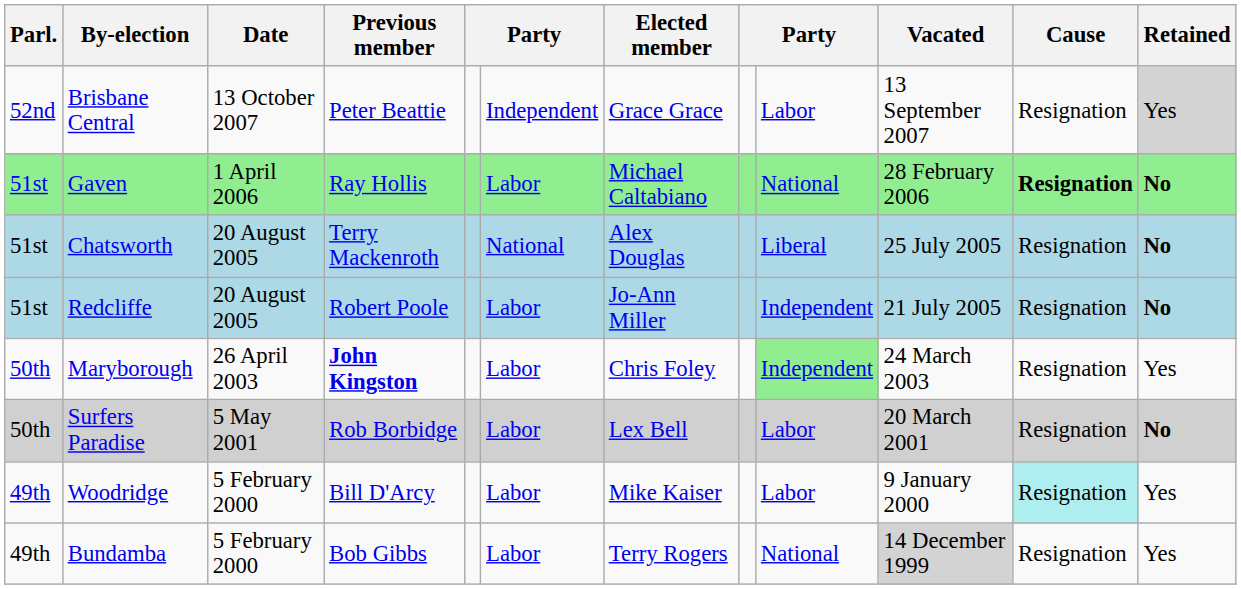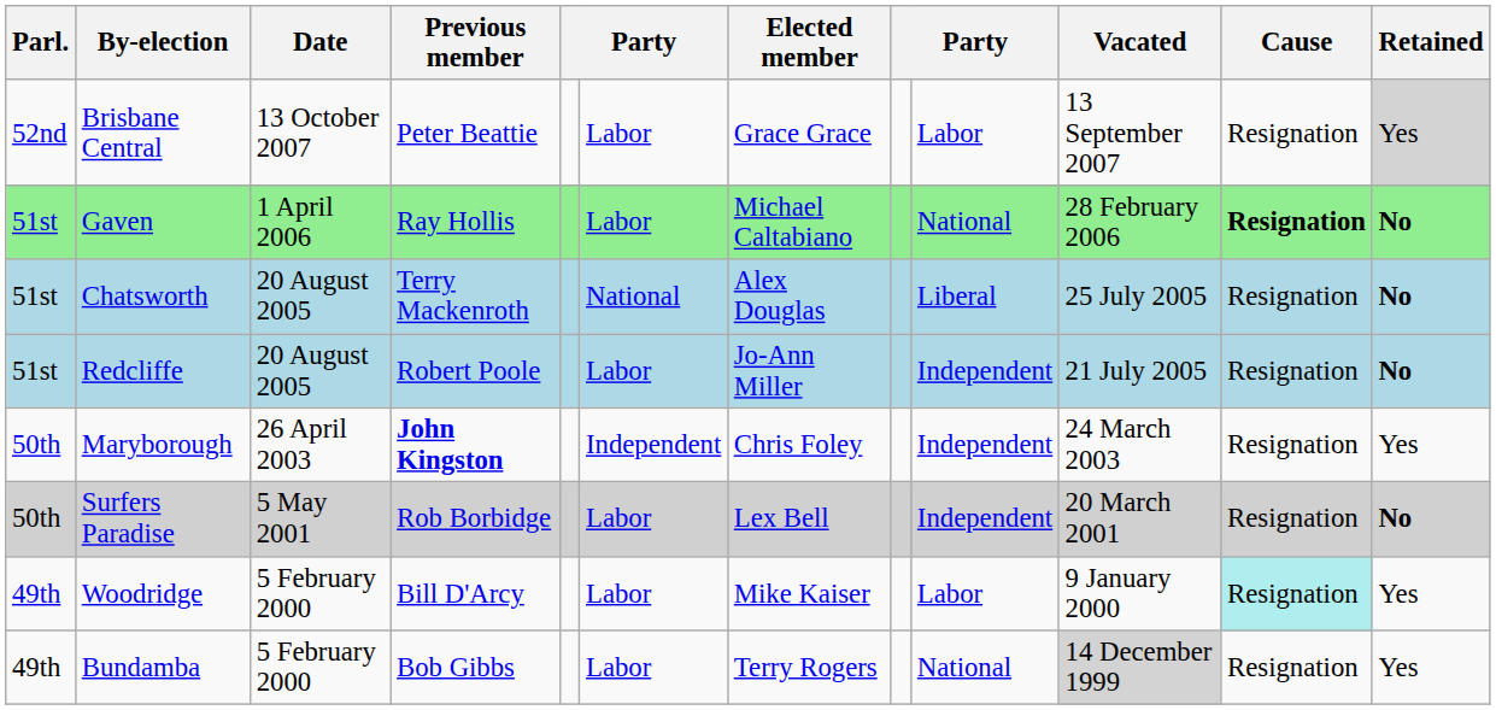 <table class="wikitable">
 <tr>
 <th>Parl.</th>
 <th>By-election</th>
 <th>Date</th>
 <th>Previous member</th>
 <th colspan="2">Party</th>
 <th>Elected member</th>
 <th colspan="2">Party</th>
 <th>Vacated</th>
 <th>Cause</th>
 <th>Retained</th>
 </tr>
 <tr>
 <td><a href='#'>52nd</a></td>
 <td><a href='#'>Brisbane Central</a></td>
 <td>13 October 2007</td>
 <td><a href='#'>Peter Beattie</a></td>
 <td> </td>
-<td><a href='#'>Independent</a></td>
+<td><a href='#'>Labor</a></td>
 <td><a href='#'>Grace Grace</a></td>
 <td> </td>
 <td><a href='#'>Labor</a></td>
 <td>13 September 2007</td>
 <td>Resignation</td>
 <td style="background: lightgrey;">Yes</td>
 </tr>
 <tr style="background:lightgreen;">
 <td><a href='#'>51st</a></td>
 <td><a href='#'>Gaven</a></td>
 <td>1 April 2006</td>
 <td><a href='#'>Ray Hollis</a></td>
 <td> </td>
 <td><a href='#'>Labor</a></td>
 <td><a href='#'>Michael Caltabiano</a></td>
 <td> </td>
 <td><a href='#'>National</a></td>
 <td>28 February 2006</td>
 <td><strong>Resignation</strong></td>
 <td><strong>No</strong></td>
 </tr>
 <tr style="background:lightblue;">
 <td>51st</td>
 <td><a href='#'>Chatsworth</a></td>
 <td>20 August 2005</td>
 <td><a href='#'>Terry Mackenroth</a></td>
 <td> </td>
 <td><a href='#'>National</a></td>
 <td><a href='#'>Alex Douglas</a></td>
 <td> </td>
 <td><a href='#'>Liberal</a></td>
 <td>25 July 2005</td>
 <td>Resignation</td>
 <td><strong>No</strong></td>
 </tr>
 <tr style="background:lightblue;">
 <td>51st</td>
 <td><a href='#'>Redcliffe</a></td>
 <td>20 August 2005</td>
 <td><a href='#'>Robert Poole</a></td>
 <td> </td>
 <td><a href='#'>Labor</a></td>
 <td><a href='#'>Jo-Ann Miller</a></td>
 <td> </td>
 <td><a href='#'>Independent</a></td>
 <td>21 July 2005</td>
 <td>Resignation</td>
 <td><strong>No</strong></td>
 </tr>
 <tr>
 <td><a href='#'>50th</a></td>
 <td><a href='#'>Maryborough</a></td>
 <td>26 April 2003</td>
 <td><strong><a href='#'>John Kingston</a></strong></td>
 <td> </td>
-<td><a href='#'>Labor</a></td>
+<td><a href='#'>Independent</a></td>
 <td><a href='#'>Chris Foley</a></td>
 <td> </td>
-<td style="background: lightgreen;"><a href='#'>Independent</a></td>
+<td><a href='#'>Independent</a></td>
 <td>24 March 2003</td>
 <td>Resignation</td>
 <td>Yes</td>
 </tr>
 <tr style="background:#d0d0d0;">
 <td>50th</td>
 <td><a href='#'>Surfers Paradise</a></td>
 <td>5 May 2001</td>
 <td><a href='#'>Rob Borbidge</a></td>
 <td> </td>
 <td><a href='#'>Labor</a></td>
 <td><a href='#'>Lex Bell</a></td>
 <td> </td>
-<td><a href='#'>Labor</a></td>
+<td><a href='#'>Independent</a></td>
 <td>20 March 2001</td>
 <td>Resignation</td>
 <td><strong>No</strong></td>
 </tr>
 <tr>
 <td><a href='#'>49th</a></td>
 <td><a href='#'>Woodridge</a></td>
 <td>5 February 2000</td>
 <td><a href='#'>Bill D'Arcy</a></td>
 <td> </td>
 <td><a href='#'>Labor</a></td>
 <td><a href='#'>Mike Kaiser</a></td>
 <td> </td>
 <td><a href='#'>Labor</a></td>
 <td>9 January 2000</td>
 <td style="background: paleturquoise;">Resignation</td>
 <td>Yes</td>
 </tr>
 <tr>
 <td>49th</td>
 <td><a href='#'>Bundamba</a></td>
 <td>5 February 2000</td>
 <td><a href='#'>Bob Gibbs</a></td>
 <td> </td>
 <td><a href='#'>Labor</a></td>
 <td><a href='#'>Terry Rogers</a></td>
 <td> </td>
 <td><a href='#'>National</a></td>
 <td style="background: lightgrey;">14 December 1999</td>
 <td>Resignation</td>
 <td>Yes</td>
 </tr>
 </table>
